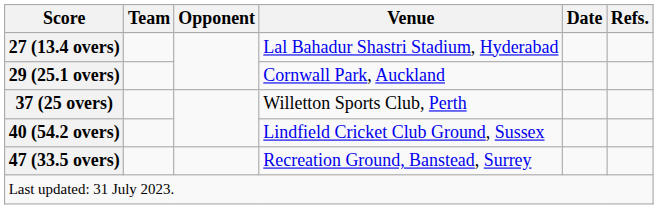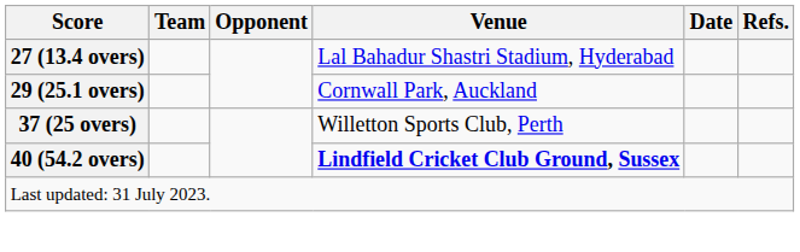 <table class="wikitable">
 <tr>
 <th>Score</th>
 <th>Team</th>
 <th>Opponent</th>
 <th>Venue</th>
 <th>Date</th>
 <th>Refs.</th>
 </tr>
 <tr>
 <th>27 (13.4 overs)</th>
 <td></td>
 <td rowspan=2></td>
 <td><a href='#'>Lal Bahadur Shastri Stadium</a>, <a href='#'>Hyderabad</a></td>
 <td></td>
 <td></td>
 </tr>
 <tr>
 <th>29 (25.1 overs)</th>
 <td></td>
 <td><a href='#'>Cornwall Park</a>, <a href='#'>Auckland</a></td>
 <td></td>
 <td></td>
 </tr>
 <tr>
 <th>37 (25 overs)</th>
 <td></td>
 <td rowspan=2></td>
 <td>Willetton Sports Club, <a href='#'>Perth</a></td>
 <td></td>
 <td></td>
 </tr>
 <tr>
 <th>40 (54.2 overs)</th>
 <td></td>
-<td><a href='#'>Lindfield Cricket Club Ground</a>, <a href='#'>Sussex</a></td>
-<td></td>
-<td></td>
-</tr>
-<tr>
-<th>47 (33.5 overs)</th>
-<td></td>
-<td></td>
-<td><a href='#'>Recreation Ground, Banstead</a>, <a href='#'>Surrey</a></td>
+<td><strong><a href='#'>Lindfield Cricket Club Ground</a>, <a href='#'>Sussex</a></strong></td>
 <td></td>
 <td></td>
 </tr>
 <tr>
 <td colspan="6"><small>Last updated: 31 July 2023.</small></td>
 </tr>
 </table>
